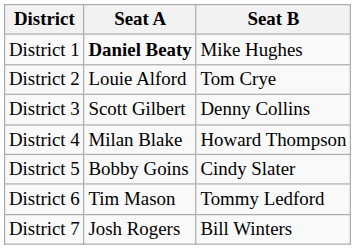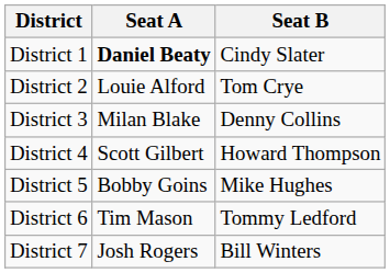 <table class="wikitable">
 <tr>
 <th>District</th>
 <th>Seat A</th>
 <th>Seat B</th>
 </tr>
 <tr>
 <td>District 1</td>
 <td><strong>Daniel Beaty</strong></td>
-<td>Mike Hughes</td>
+<td>Cindy Slater</td>
 </tr>
 <tr>
 <td>District 2</td>
 <td>Louie Alford</td>
 <td>Tom Crye</td>
 </tr>
 <tr>
 <td>District 3</td>
-<td>Scott Gilbert</td>
+<td>Milan Blake</td>
 <td>Denny Collins</td>
 </tr>
 <tr>
 <td>District 4</td>
-<td>Milan Blake</td>
+<td>Scott Gilbert</td>
 <td>Howard Thompson</td>
 </tr>
 <tr>
 <td>District 5</td>
 <td>Bobby Goins</td>
-<td>Cindy Slater</td>
+<td>Mike Hughes</td>
 </tr>
 <tr>
 <td>District 6</td>
 <td>Tim Mason</td>
 <td>Tommy Ledford</td>
 </tr>
 <tr>
 <td>District 7</td>
 <td>Josh Rogers</td>
 <td>Bill Winters</td>
 </tr>
 </table>
